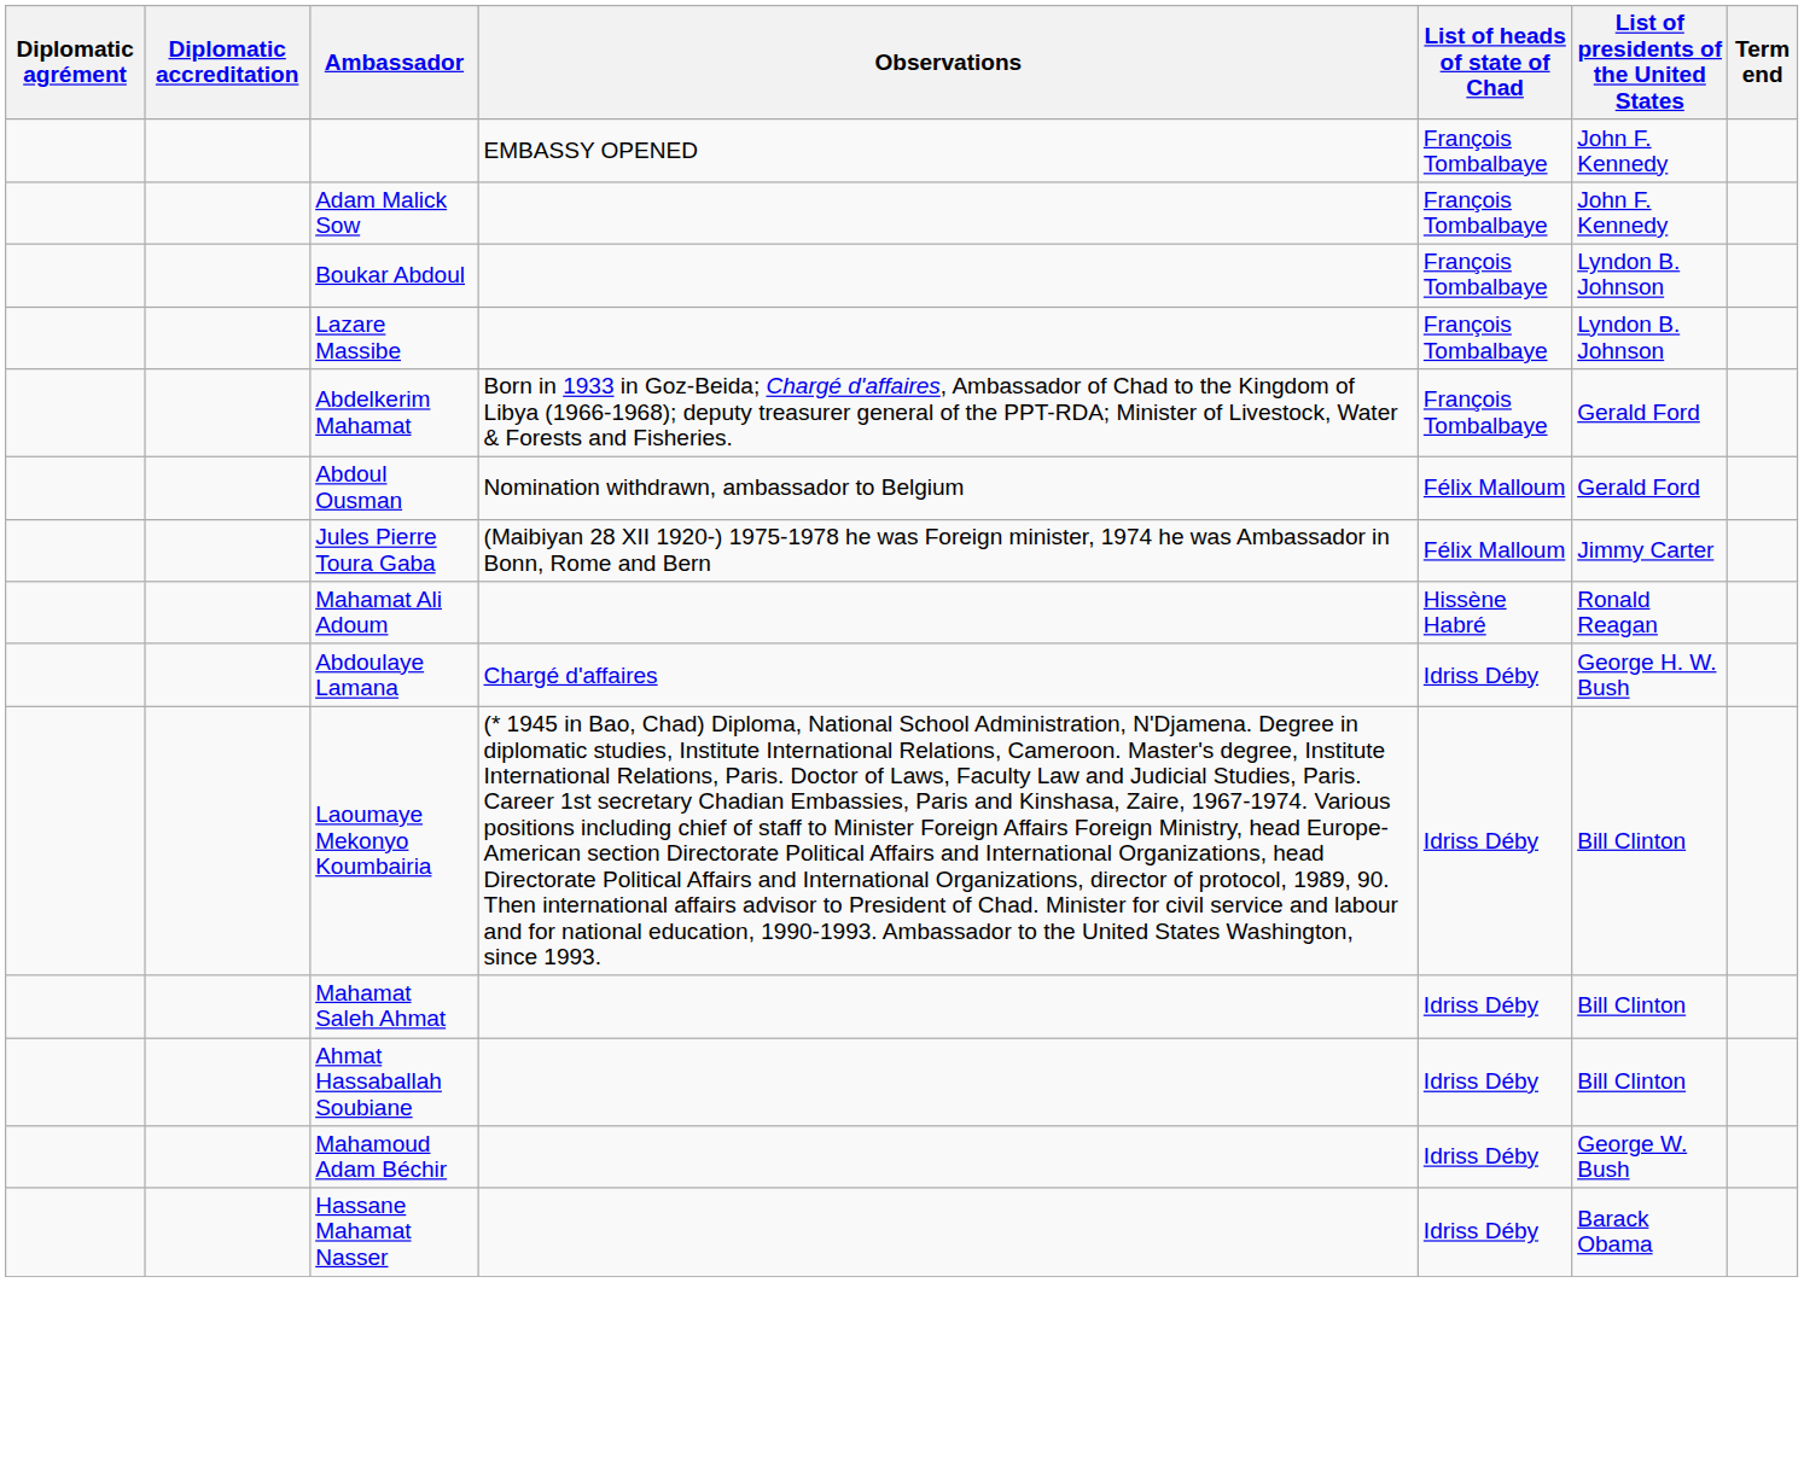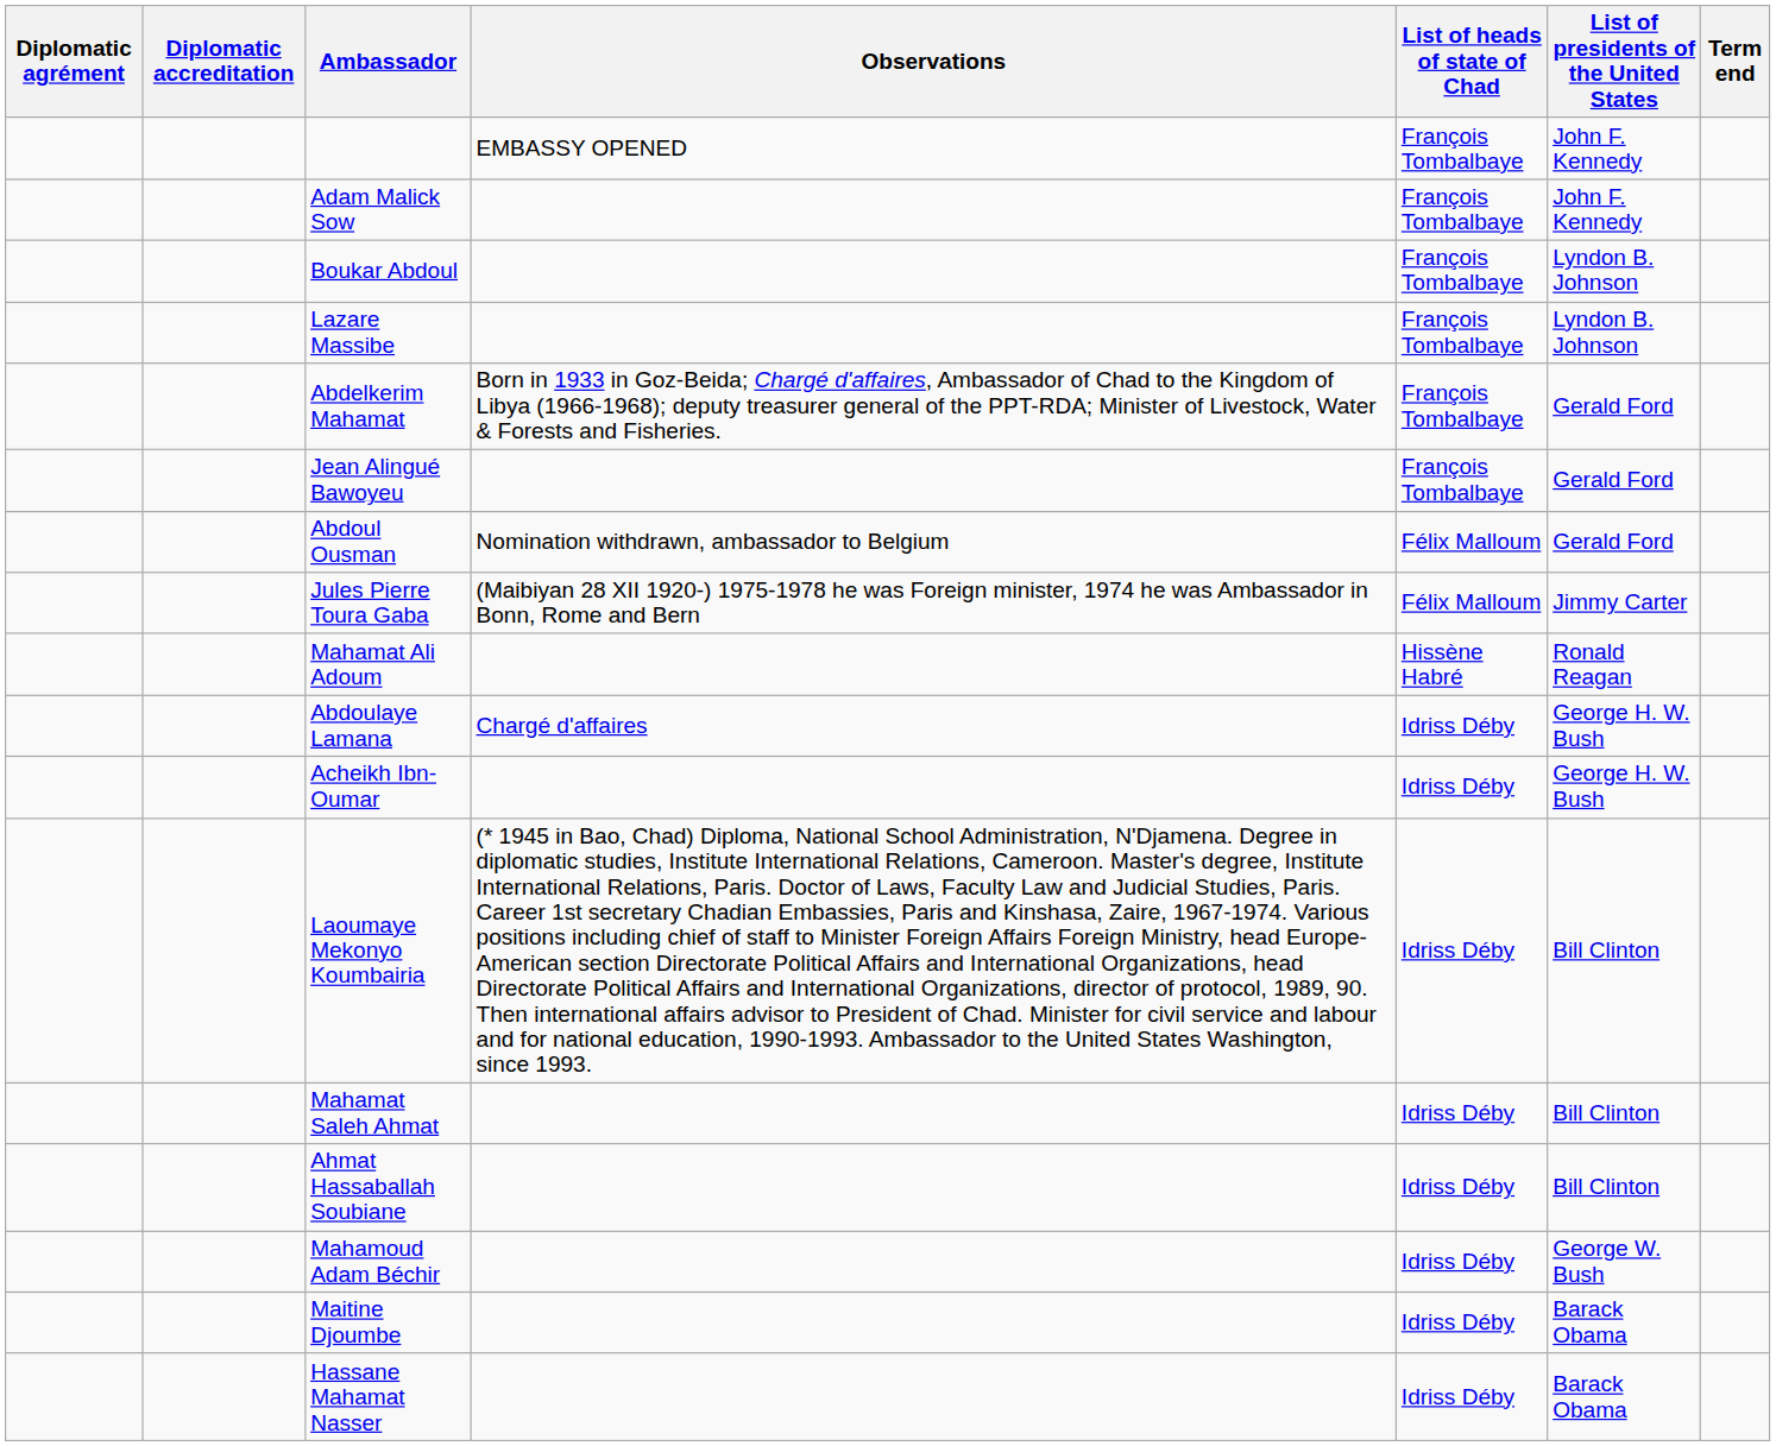 <table class="wikitable sortable">
 <tr>
 <th>Diplomatic <a href='#'>agrément</a></th>
 <th><a href='#'>Diplomatic accreditation</a></th>
 <th><a href='#'>Ambassador</a></th>
 <th>Observations</th>
 <th><a href='#'>List of heads of state of Chad</a></th>
 <th><a href='#'>List of presidents of the United States</a></th>
 <th>Term end</th>
 </tr>
 <tr>
 <td></td>
 <td></td>
 <td></td>
 <td>EMBASSY OPENED</td>
 <td><a href='#'>François Tombalbaye</a></td>
 <td><a href='#'>John F. Kennedy</a></td>
 <td></td>
 </tr>
 <tr>
 <td></td>
 <td></td>
 <td><a href='#'>Adam Malick Sow</a></td>
 <td></td>
 <td><a href='#'>François Tombalbaye</a></td>
 <td><a href='#'>John F. Kennedy</a></td>
 <td></td>
 </tr>
 <tr>
 <td></td>
 <td></td>
 <td><a href='#'>Boukar Abdoul</a></td>
 <td></td>
 <td><a href='#'>François Tombalbaye</a></td>
 <td><a href='#'>Lyndon B. Johnson</a></td>
 <td></td>
 </tr>
 <tr>
 <td></td>
 <td></td>
 <td><a href='#'>Lazare Massibe</a></td>
 <td></td>
 <td><a href='#'>François Tombalbaye</a></td>
 <td><a href='#'>Lyndon B. Johnson</a></td>
 <td></td>
 </tr>
 <tr>
 <td></td>
 <td></td>
 <td><a href='#'>Abdelkerim Mahamat</a></td>
 <td>Born in <a href='#'>1933</a> in Goz-Beida; <em><a href='#'>Chargé d'affaires</a></em>, Ambassador of Chad to the Kingdom of Libya (1966-1968); deputy treasurer general of the PPT-RDA; Minister of Livestock, Water & Forests and Fisheries.</td>
 <td><a href='#'>François Tombalbaye</a></td>
 <td><a href='#'>Gerald Ford</a></td>
 <td></td>
 </tr>
 <tr>
 <td></td>
 <td></td>
+<td><a href='#'>Jean Alingué Bawoyeu</a></td>
+<td></td>
+<td><a href='#'>François Tombalbaye</a></td>
+<td><a href='#'>Gerald Ford</a></td>
+<td></td>
+</tr>
+<tr>
+<td></td>
+<td></td>
 <td><a href='#'>Abdoul Ousman</a></td>
 <td>Nomination withdrawn, ambassador to Belgium</td>
 <td><a href='#'>Félix Malloum</a></td>
 <td><a href='#'>Gerald Ford</a></td>
 <td></td>
 </tr>
 <tr>
 <td></td>
 <td></td>
 <td><a href='#'>Jules Pierre Toura Gaba</a></td>
 <td>(Maibiyan 28 XII 1920-) 1975-1978 he was Foreign minister, 1974 he was Ambassador in Bonn, Rome and Bern</td>
 <td><a href='#'>Félix Malloum</a></td>
 <td><a href='#'>Jimmy Carter</a></td>
 <td></td>
 </tr>
 <tr>
 <td></td>
 <td></td>
 <td><a href='#'>Mahamat Ali Adoum</a></td>
 <td></td>
 <td><a href='#'>Hissène Habré</a></td>
 <td><a href='#'>Ronald Reagan</a></td>
 <td></td>
 </tr>
 <tr>
 <td></td>
 <td></td>
 <td><a href='#'>Abdoulaye Lamana</a></td>
 <td><a href='#'>Chargé d'affaires</a></td>
+<td><a href='#'>Idriss Déby</a></td>
+<td><a href='#'>George H. W. Bush</a></td>
+<td></td>
+</tr>
+<tr>
+<td></td>
+<td></td>
+<td><a href='#'>Acheikh Ibn-Oumar</a></td>
+<td></td>
 <td><a href='#'>Idriss Déby</a></td>
 <td><a href='#'>George H. W. Bush</a></td>
 <td></td>
 </tr>
 <tr>
 <td></td>
 <td></td>
 <td><a href='#'>Laoumaye Mekonyo Koumbairia</a></td>
 <td>(* 1945 in Bao, Chad)   Diploma, National School Administration, N'Djamena. Degree in diplomatic studies, Institute International Relations, Cameroon. Master's degree, Institute International Relations, Paris. Doctor of Laws, Faculty Law and Judicial Studies, Paris. Career   1st secretary Chadian Embassies, Paris and Kinshasa, Zaire, 1967-1974. Various positions including chief of staff to Minister Foreign Affairs Foreign Ministry, head Europe-American section Directorate Political Affairs and International Organizations, head Directorate Political Affairs and International Organizations, director of protocol, 1989, 90. Then international affairs advisor to President of Chad. Minister for civil service and labour and for national education, 1990-1993. Ambassador to the United States Washington, since 1993.</td>
 <td><a href='#'>Idriss Déby</a></td>
 <td><a href='#'>Bill Clinton</a></td>
 <td></td>
 </tr>
 <tr>
 <td></td>
 <td></td>
 <td><a href='#'>Mahamat Saleh Ahmat</a></td>
 <td></td>
 <td><a href='#'>Idriss Déby</a></td>
 <td><a href='#'>Bill Clinton</a></td>
 <td></td>
 </tr>
 <tr>
 <td></td>
 <td></td>
 <td><a href='#'>Ahmat Hassaballah Soubiane</a></td>
 <td></td>
 <td><a href='#'>Idriss Déby</a></td>
 <td><a href='#'>Bill Clinton</a></td>
 <td></td>
 </tr>
 <tr>
 <td></td>
 <td></td>
 <td><a href='#'>Mahamoud Adam Béchir</a></td>
 <td></td>
 <td><a href='#'>Idriss Déby</a></td>
 <td><a href='#'>George W. Bush</a></td>
 <td></td>
 </tr>
 <tr>
 <td></td>
 <td></td>
+<td><a href='#'>Maitine Djoumbe</a></td>
+<td></td>
+<td><a href='#'>Idriss Déby</a></td>
+<td><a href='#'>Barack Obama</a></td>
+<td></td>
+</tr>
+<tr>
+<td></td>
+<td></td>
 <td><a href='#'>Hassane Mahamat Nasser</a></td>
 <td></td>
 <td><a href='#'>Idriss Déby</a></td>
 <td><a href='#'>Barack Obama</a></td>
 <td></td>
 </tr>
 </table>
